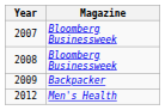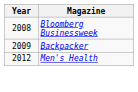 <table class="sortable wikitable plainrowheaders">
 <tr>
 <th scope="col" style="width:50px;">Year</th>
 <th scope="col" style="width:150px;">Magazine</th>
-</tr>
-<tr>
-<td align="center">2007</td>
-<td><em><a href='#'>Bloomberg Businessweek</a></em></td>
 </tr>
 <tr>
 <td align="center">2008</td>
 <td><em><a href='#'>Bloomberg Businessweek</a></em></td>
 </tr>
 <tr>
 <td align="center">2009</td>
 <td><em><a href='#'>Backpacker</a></em></td>
 </tr>
 <tr>
 <td align="center">2012</td>
 <td><em><a href='#'>Men's Health</a></em></td>
 </tr>
 </table>
